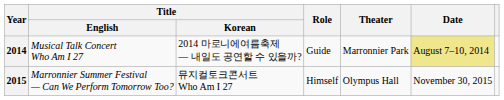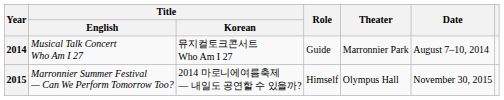 <table class="wikitable plainrowheaders sortable">
 <tr>
 <th rowspan="2">Year</th>
 <th colspan="2">Title</th>
 <th rowspan="2">Role</th>
 <th rowspan="2">Theater</th>
 <th rowspan="2">Date</th>
 <th rowspan="2" class="unsortable"></th>
 </tr>
 <tr>
 <th>English</th>
 <th>Korean</th>
 </tr>
 <tr>
 <th scope="row">2014</th>
 <td><em>Musical Talk Concert<br>Who Am I 27</em></td>
-<td>2014 마로니에여름축제<br>— 내일도 공연할 수 있을까?</td>
+<td>뮤지컬토크콘서트<br>Who Am I 27</td>
 <td>Guide</td>
 <td>Marronnier Park</td>
-<td style="background: khaki;">August 7–10, 2014</td>
+<td>August 7–10, 2014</td>
 <td style="text-align:center"></td>
 </tr>
 <tr>
 <th scope="row">2015</th>
 <td><em>Marronnier Summer Festival<br>— Can We Perform Tomorrow Too?</em></td>
-<td>뮤지컬토크콘서트<br>Who Am I 27</td>
+<td>2014 마로니에여름축제<br>— 내일도 공연할 수 있을까?</td>
 <td>Himself</td>
 <td>Olympus Hall</td>
 <td>November 30, 2015</td>
 <td style="text-align:center"></td>
 </tr>
 </table>
